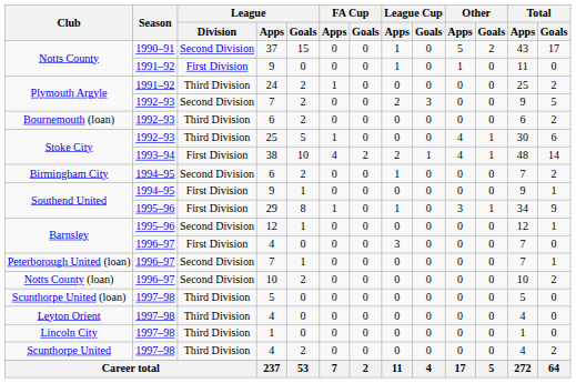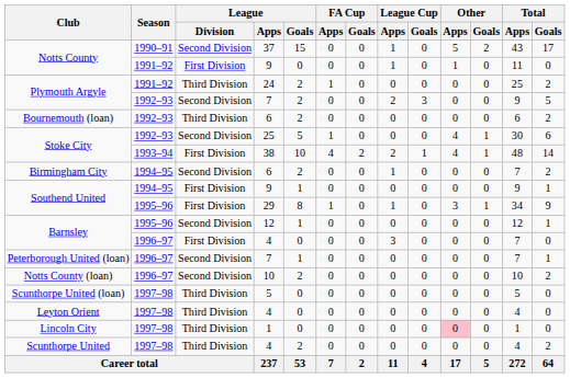 <table class="wikitable" style="text-align:center">
 <tr>
 <th rowspan="2">Club</th>
 <th rowspan="2">Season</th>
 <th colspan="3">League</th>
 <th colspan="2">FA Cup</th>
 <th colspan="2">League Cup</th>
 <th colspan="2">Other</th>
 <th colspan="2">Total</th>
 </tr>
 <tr>
 <th>Division</th>
 <th>Apps</th>
 <th>Goals</th>
 <th>Apps</th>
 <th>Goals</th>
 <th>Apps</th>
 <th>Goals</th>
 <th>Apps</th>
 <th>Goals</th>
 <th>Apps</th>
 <th>Goals</th>
 </tr>
 <tr>
 <td rowspan="2"><a href='#'>Notts County</a></td>
 <td><a href='#'>1990–91</a></td>
 <td><a href='#'>Second Division</a></td>
 <td>37</td>
 <td>15</td>
 <td>0</td>
 <td>0</td>
 <td>1</td>
 <td>0</td>
 <td>5</td>
 <td>2</td>
 <td>43</td>
 <td>17</td>
 </tr>
 <tr>
 <td><a href='#'>1991–92</a></td>
 <td><a href='#'>First Division</a></td>
 <td>9</td>
 <td>0</td>
 <td>0</td>
 <td>0</td>
 <td>1</td>
 <td>0</td>
 <td>1</td>
 <td>0</td>
 <td>11</td>
 <td>0</td>
 </tr>
 <tr>
 <td rowspan="2"><a href='#'>Plymouth Argyle</a></td>
 <td><a href='#'>1991–92</a></td>
 <td>Third Division</td>
 <td>24</td>
 <td>2</td>
 <td>1</td>
 <td>0</td>
 <td>0</td>
 <td>0</td>
 <td>0</td>
 <td>0</td>
 <td>25</td>
 <td>2</td>
 </tr>
 <tr>
 <td><a href='#'>1992–93</a></td>
 <td>Second Division</td>
 <td>7</td>
 <td>2</td>
 <td>0</td>
 <td>0</td>
 <td>2</td>
 <td>3</td>
 <td>0</td>
 <td>0</td>
 <td>9</td>
 <td>5</td>
 </tr>
 <tr>
 <td><a href='#'>Bournemouth</a> (loan)</td>
 <td><a href='#'>1992–93</a></td>
 <td>Third Division</td>
 <td>6</td>
 <td>2</td>
 <td>0</td>
 <td>0</td>
 <td>0</td>
 <td>0</td>
 <td>0</td>
 <td>0</td>
 <td>6</td>
 <td>2</td>
 </tr>
 <tr>
 <td rowspan="2"><a href='#'>Stoke City</a></td>
 <td><a href='#'>1992–93</a></td>
-<td>Third Division</td>
+<td>Second Division</td>
 <td>25</td>
 <td>5</td>
 <td>1</td>
 <td>0</td>
 <td>0</td>
 <td>0</td>
 <td>4</td>
 <td>1</td>
 <td>30</td>
 <td>6</td>
 </tr>
 <tr>
 <td><a href='#'>1993–94</a></td>
 <td>First Division</td>
 <td>38</td>
 <td>10</td>
 <td>4</td>
 <td>2</td>
 <td>2</td>
 <td>1</td>
 <td>4</td>
 <td>1</td>
 <td>48</td>
 <td>14</td>
 </tr>
 <tr>
 <td><a href='#'>Birmingham City</a></td>
 <td><a href='#'>1994–95</a></td>
 <td>Second Division</td>
 <td>6</td>
 <td>2</td>
 <td>0</td>
 <td>0</td>
 <td>1</td>
 <td>0</td>
 <td>0</td>
 <td>0</td>
 <td>7</td>
 <td>2</td>
 </tr>
 <tr>
 <td rowspan="2"><a href='#'>Southend United</a></td>
 <td><a href='#'>1994–95</a></td>
 <td>First Division</td>
 <td>9</td>
 <td>1</td>
 <td>0</td>
 <td>0</td>
 <td>0</td>
 <td>0</td>
 <td>0</td>
 <td>0</td>
 <td>9</td>
 <td>1</td>
 </tr>
 <tr>
 <td><a href='#'>1995–96</a></td>
 <td>First Division</td>
 <td>29</td>
 <td>8</td>
 <td>1</td>
 <td>0</td>
 <td>1</td>
 <td>0</td>
 <td>3</td>
 <td>1</td>
 <td>34</td>
 <td>9</td>
 </tr>
 <tr>
 <td rowspan="2"><a href='#'>Barnsley</a></td>
 <td><a href='#'>1995–96</a></td>
 <td>Second Division</td>
 <td>12</td>
 <td>1</td>
 <td>0</td>
 <td>0</td>
 <td>0</td>
 <td>0</td>
 <td>0</td>
 <td>0</td>
 <td>12</td>
 <td>1</td>
 </tr>
 <tr>
 <td><a href='#'>1996–97</a></td>
 <td>First Division</td>
 <td>4</td>
 <td>0</td>
 <td>0</td>
 <td>0</td>
 <td>3</td>
 <td>0</td>
 <td>0</td>
 <td>0</td>
 <td>7</td>
 <td>0</td>
 </tr>
 <tr>
 <td><a href='#'>Peterborough United</a> (loan)</td>
 <td><a href='#'>1996–97</a></td>
 <td>Second Division</td>
 <td>7</td>
 <td>1</td>
 <td>0</td>
 <td>0</td>
 <td>0</td>
 <td>0</td>
 <td>0</td>
 <td>0</td>
 <td>7</td>
 <td>1</td>
 </tr>
 <tr>
 <td><a href='#'>Notts County</a> (loan)</td>
 <td><a href='#'>1996–97</a></td>
 <td>Second Division</td>
 <td>10</td>
 <td>2</td>
 <td>0</td>
 <td>0</td>
 <td>0</td>
 <td>0</td>
 <td>0</td>
 <td>0</td>
 <td>10</td>
 <td>2</td>
 </tr>
 <tr>
 <td><a href='#'>Scunthorpe United</a> (loan)</td>
 <td><a href='#'>1997–98</a></td>
 <td>Third Division</td>
 <td>5</td>
 <td>0</td>
 <td>0</td>
 <td>0</td>
 <td>0</td>
 <td>0</td>
 <td>0</td>
 <td>0</td>
 <td>5</td>
 <td>0</td>
 </tr>
 <tr>
 <td><a href='#'>Leyton Orient</a></td>
 <td><a href='#'>1997–98</a></td>
 <td>Third Division</td>
 <td>4</td>
 <td>0</td>
 <td>0</td>
 <td>0</td>
 <td>0</td>
 <td>0</td>
 <td>0</td>
 <td>0</td>
 <td>4</td>
 <td>0</td>
 </tr>
 <tr>
 <td><a href='#'>Lincoln City</a></td>
 <td><a href='#'>1997–98</a></td>
 <td>Third Division</td>
 <td>1</td>
 <td>0</td>
 <td>0</td>
 <td>0</td>
 <td>0</td>
 <td>0</td>
-<td>0</td>
+<td style="background: pink;">0</td>
 <td>0</td>
 <td>1</td>
 <td>0</td>
 </tr>
 <tr>
 <td><a href='#'>Scunthorpe United</a></td>
 <td><a href='#'>1997–98</a></td>
 <td>Third Division</td>
 <td>4</td>
 <td>2</td>
 <td>0</td>
 <td>0</td>
 <td>0</td>
 <td>0</td>
 <td>0</td>
 <td>0</td>
 <td>4</td>
 <td>2</td>
 </tr>
 <tr>
 <th colspan="3">Career total</th>
 <th>237</th>
 <th>53</th>
 <th>7</th>
 <th>2</th>
 <th>11</th>
 <th>4</th>
 <th>17</th>
 <th>5</th>
 <th>272</th>
 <th>64</th>
 </tr>
 </table>
